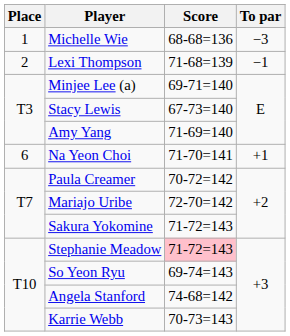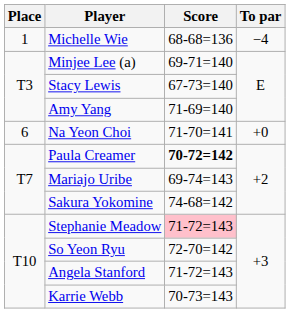 <table class="wikitable">
 <tr>
 <th>Place</th>
 <th>Player</th>
 <th>Score</th>
 <th>To par</th>
 </tr>
 <tr>
 <td align=center>1</td>
 <td> <a href='#'>Michelle Wie</a></td>
 <td>68-68=136</td>
-<td align=center>−3</td>
-</tr>
-<tr>
-<td align=center>2</td>
-<td> <a href='#'>Lexi Thompson</a></td>
-<td>71-68=139</td>
-<td align=center>−1</td>
+<td align=center>−4</td>
 </tr>
 <tr>
 <td rowspan=3 align=center>T3</td>
 <td> <a href='#'>Minjee Lee</a> (a)</td>
 <td>69-71=140</td>
 <td rowspan=3 align=center>E</td>
 </tr>
 <tr>
 <td> <a href='#'>Stacy Lewis</a></td>
 <td>67-73=140</td>
 </tr>
 <tr>
 <td> <a href='#'>Amy Yang</a></td>
 <td>71-69=140</td>
 </tr>
 <tr>
 <td align=center>6</td>
 <td> <a href='#'>Na Yeon Choi</a></td>
 <td>71-70=141</td>
-<td align=center>+1</td>
+<td align=center>+0</td>
 </tr>
 <tr>
 <td rowspan=3 align=center>T7</td>
 <td> <a href='#'>Paula Creamer</a></td>
-<td>70-72=142</td>
+<td><strong>70-72=142</strong></td>
 <td rowspan=3 align=center>+2</td>
 </tr>
 <tr>
 <td> <a href='#'>Mariajo Uribe</a></td>
-<td>72-70=142</td>
+<td>69-74=143</td>
 </tr>
 <tr>
 <td> <a href='#'>Sakura Yokomine</a></td>
-<td>71-72=143</td>
+<td>74-68=142</td>
 </tr>
 <tr>
 <td rowspan=4 align=center>T10</td>
 <td> <a href='#'>Stephanie Meadow</a></td>
 <td style="background: pink;">71-72=143</td>
 <td rowspan=4 align=center>+3</td>
 </tr>
 <tr>
 <td> <a href='#'>So Yeon Ryu</a></td>
-<td>69-74=143</td>
+<td>72-70=142</td>
 </tr>
 <tr>
 <td> <a href='#'>Angela Stanford</a></td>
-<td>74-68=142</td>
+<td>71-72=143</td>
 </tr>
 <tr>
 <td> <a href='#'>Karrie Webb</a></td>
 <td>70-73=143</td>
 </tr>
 </table>
